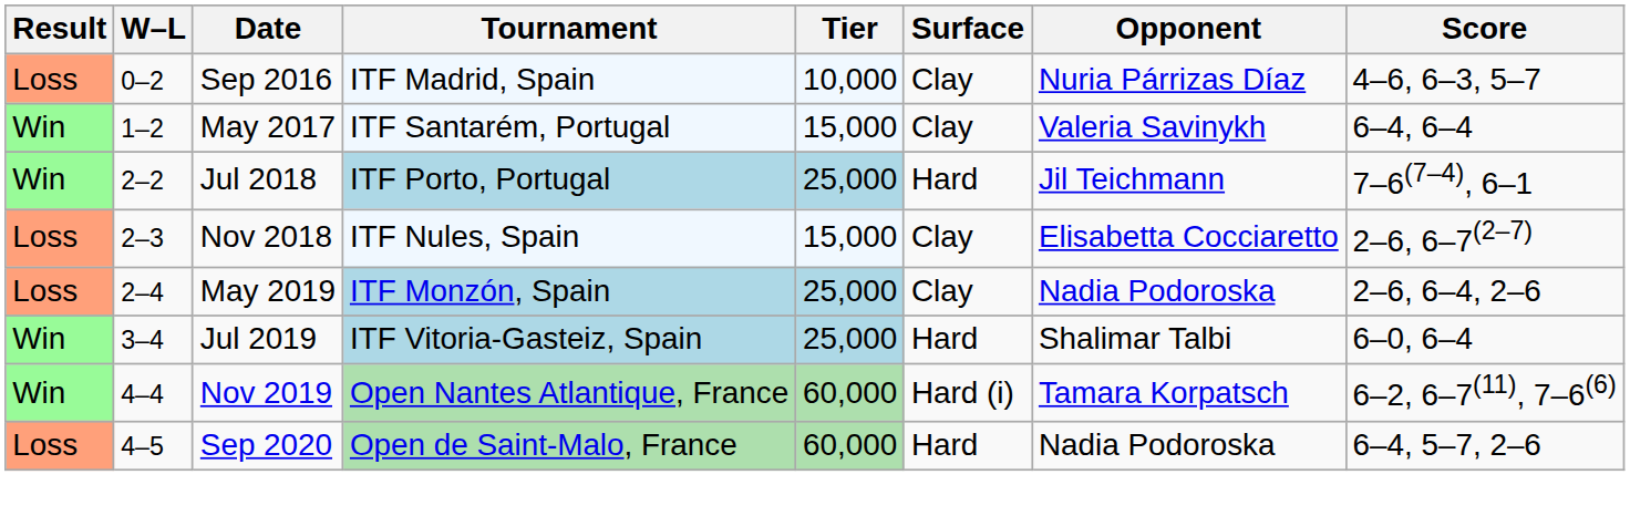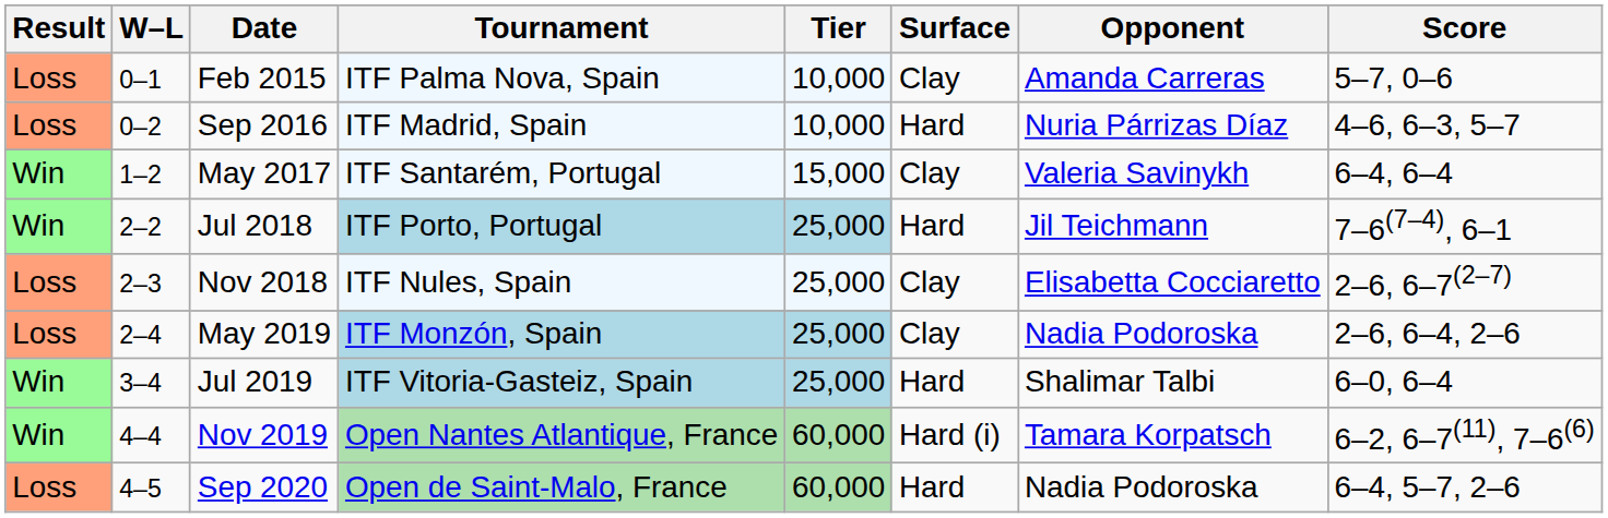 <table class="sortable wikitable">
 <tr>
 <th>Result</th>
 <th class="unsortable">W–L</th>
 <th>Date</th>
 <th>Tournament</th>
 <th>Tier</th>
 <th>Surface</th>
 <th>Opponent</th>
 <th class="unsortable">Score</th>
 </tr>
 <tr>
 <td style="background:#ffa07a;">Loss</td>
+<td><small>0–1</small></td>
+<td>Feb 2015</td>
+<td style="background:#f0f8ff;">ITF Palma Nova, Spain</td>
+<td style="background:#f0f8ff;">10,000</td>
+<td>Clay</td>
+<td> <a href='#'>Amanda Carreras</a></td>
+<td>5–7, 0–6</td>
+</tr>
+<tr>
+<td style="background:#ffa07a;">Loss</td>
 <td><small>0–2</small></td>
 <td>Sep 2016</td>
 <td style="background:#f0f8ff;">ITF Madrid, Spain</td>
 <td style="background:#f0f8ff;">10,000</td>
-<td>Clay</td>
+<td>Hard</td>
 <td> <a href='#'>Nuria Párrizas Díaz</a></td>
 <td>4–6, 6–3, 5–7</td>
 </tr>
 <tr>
 <td style="background:#98fb98;">Win</td>
 <td><small>1–2</small></td>
 <td>May 2017</td>
 <td style="background:#f0f8ff;">ITF Santarém, Portugal</td>
 <td style="background:#f0f8ff;">15,000</td>
 <td>Clay</td>
 <td> <a href='#'>Valeria Savinykh</a></td>
 <td>6–4, 6–4</td>
 </tr>
 <tr>
 <td style="background:#98fb98;">Win</td>
 <td><small>2–2</small></td>
 <td>Jul 2018</td>
 <td style="background:lightblue;">ITF Porto, Portugal</td>
 <td style="background:lightblue;">25,000</td>
 <td>Hard</td>
 <td> <a href='#'>Jil Teichmann</a></td>
 <td>7–6<sup>(7–4)</sup>, 6–1</td>
 </tr>
 <tr>
 <td style="background:#ffa07a;">Loss</td>
 <td><small>2–3</small></td>
 <td>Nov 2018</td>
 <td style="background:#f0f8ff;">ITF Nules, Spain</td>
-<td style="background:#f0f8ff;">15,000</td>
+<td style="background:#f0f8ff;">25,000</td>
 <td>Clay</td>
 <td> <a href='#'>Elisabetta Cocciaretto</a></td>
 <td>2–6, 6–7<sup>(2–7)</sup></td>
 </tr>
 <tr>
 <td style="background:#ffa07a;">Loss</td>
 <td><small>2–4</small></td>
 <td>May 2019</td>
 <td style="background:lightblue;"><a href='#'>ITF Monzón</a>, Spain</td>
 <td style="background:lightblue;">25,000</td>
 <td>Clay</td>
 <td> <a href='#'>Nadia Podoroska</a></td>
 <td>2–6, 6–4, 2–6</td>
 </tr>
 <tr>
 <td style="background:#98fb98;">Win</td>
 <td><small>3–4</small></td>
 <td>Jul 2019</td>
 <td style="background:lightblue;">ITF Vitoria-Gasteiz, Spain</td>
 <td style="background:lightblue;">25,000</td>
 <td>Hard</td>
 <td> Shalimar Talbi</td>
 <td>6–0, 6–4</td>
 </tr>
 <tr>
 <td style="background:#98fb98;">Win</td>
 <td><small>4–4</small></td>
 <td><a href='#'>Nov 2019</a></td>
 <td style="background:#addfad;"><a href='#'>Open Nantes Atlantique</a>, France</td>
 <td style="background:#addfad;">60,000</td>
 <td>Hard (i)</td>
 <td> <a href='#'>Tamara Korpatsch</a></td>
 <td>6–2, 6–7<sup>(11)</sup>, 7–6<sup>(6)</sup></td>
 </tr>
 <tr>
 <td style="background:#ffa07a;">Loss</td>
 <td><small>4–5</small></td>
 <td><a href='#'>Sep 2020</a></td>
 <td style="background:#addfad;"><a href='#'>Open de Saint-Malo</a>, France</td>
 <td style="background:#addfad;">60,000</td>
 <td>Hard</td>
 <td> Nadia Podoroska</td>
 <td>6–4, 5–7, 2–6</td>
 </tr>
 </table>
